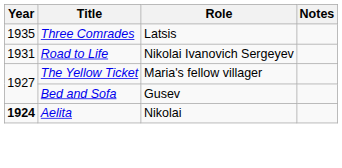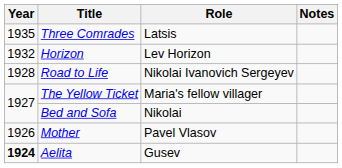 <table class="wikitable sortable">
 <tr>
 <th>Year</th>
 <th>Title</th>
 <th>Role</th>
 <th class="unsortable">Notes</th>
 </tr>
 <tr>
 <td>1935</td>
 <td><em><a href='#'>Three Comrades</a></em></td>
 <td>Latsis</td>
 <td></td>
 </tr>
 <tr>
-<td>1931</td>
+<td>1932</td>
+<td><em><a href='#'>Horizon</a></em></td>
+<td>Lev Horizon</td>
+<td></td>
+</tr>
+<tr>
+<td>1928</td>
 <td><em><a href='#'>Road to Life</a></em></td>
 <td>Nikolai Ivanovich Sergeyev</td>
 <td></td>
 </tr>
 <tr>
 <td rowspan="2">1927</td>
 <td><em><a href='#'>The Yellow Ticket</a></em></td>
 <td>Maria's fellow villager</td>
 <td></td>
 </tr>
 <tr>
 <td><em><a href='#'>Bed and Sofa</a></em></td>
-<td>Gusev</td>
+<td>Nikolai</td>
+<td></td>
+</tr>
+<tr>
+<td>1926</td>
+<td><em><a href='#'>Mother</a></em></td>
+<td>Pavel Vlasov</td>
 <td></td>
 </tr>
 <tr>
 <td><strong>1924</strong></td>
 <td><em><a href='#'>Aelita</a></em></td>
-<td>Nikolai</td>
+<td>Gusev</td>
 <td></td>
 </tr>
 </table>
